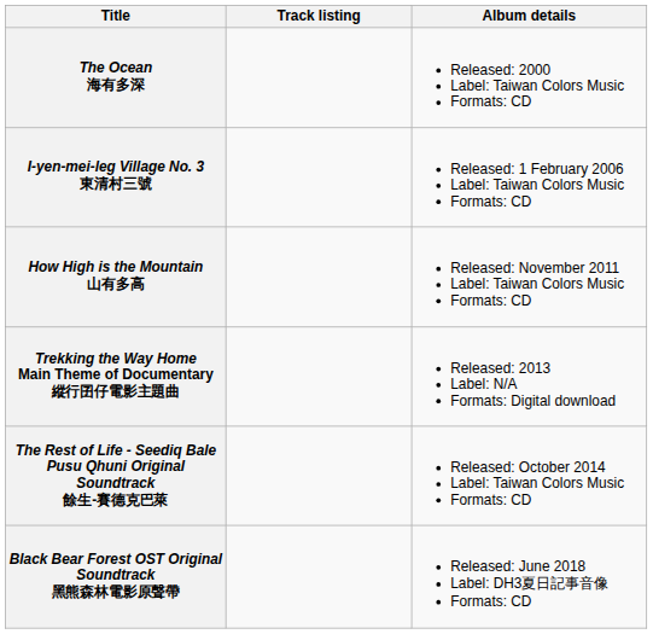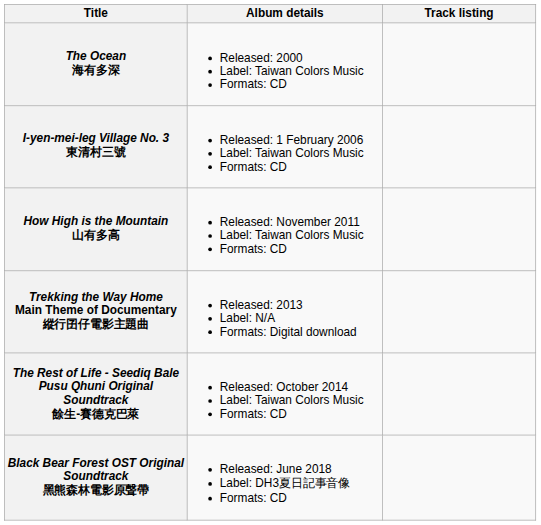 <table class="wikitable plainrowheaders" style="text-align:center;">
 <tr>
 <th style="width:15em;">Title</th>
+<th style="width:16em;">Album details</th>
 <th style="width:200px;">Track listing</th>
-<th style="width:16em;">Album details</th>
 </tr>
 <tr>
 <th scope="row"><em>The Ocean</em><br>海有多深</th>
+<td align="left"><br><ul><li>Released: 2000</li><li>Label: Taiwan Colors Music</li><li>Formats: CD</li></ul></td>
 <td align="center"></td>
-<td align="left"><br><ul><li>Released: 2000</li><li>Label: Taiwan Colors Music</li><li>Formats: CD</li></ul></td>
 </tr>
 <tr>
 <th scope="row"><em>I-yen-mei-leg Village No. 3</em> <br>東清村三號</th>
+<td align="left"><br><ul><li>Released: 1 February 2006</li><li>Label: Taiwan Colors Music</li><li>Formats: CD</li></ul></td>
 <td align="center"></td>
-<td align="left"><br><ul><li>Released: 1 February 2006</li><li>Label: Taiwan Colors Music</li><li>Formats: CD</li></ul></td>
 </tr>
 <tr>
 <th scope="row"><em>How High is the Mountain</em><br>山有多高</th>
+<td align="left"><br><ul><li>Released: November 2011</li><li>Label: Taiwan Colors Music</li><li>Formats: CD</li></ul></td>
 <td align="center"></td>
-<td align="left"><br><ul><li>Released: November 2011</li><li>Label: Taiwan Colors Music</li><li>Formats: CD</li></ul></td>
 </tr>
 <tr>
 <th scope="row"><em>Trekking the Way Home</em><br>Main Theme of Documentary<br>縱行囝仔電影主題曲</th>
+<td align="left"><br><ul><li>Released: 2013</li><li>Label: N/A</li><li>Formats: Digital download</li></ul></td>
 <td align="center"></td>
-<td align="left"><br><ul><li>Released: 2013</li><li>Label: N/A</li><li>Formats: Digital download</li></ul></td>
 </tr>
 <tr>
 <th scope="row"><em>The Rest of Life - Seediq Bale</em><br><em>Pusu Qhuni Original Soundtrack</em><br>餘生-賽德克巴萊</th>
+<td align="left"><br><ul><li>Released: October 2014</li><li>Label: Taiwan Colors Music</li><li>Formats: CD</li></ul></td>
 <td align="center"></td>
-<td align="left"><br><ul><li>Released: October 2014</li><li>Label: Taiwan Colors Music</li><li>Formats: CD</li></ul></td>
 </tr>
 <tr>
 <th scope="row"><em>Black Bear Forest OST Original Soundtrack</em><br>黑熊森林電影原聲帶</th>
+<td align="left"><br><ul><li>Released: June 2018</li><li>Label: DH3夏日記事音像</li><li>Formats: CD</li></ul></td>
 <td align="center"></td>
-<td align="left"><br><ul><li>Released: June 2018</li><li>Label: DH3夏日記事音像</li><li>Formats: CD</li></ul></td>
 </tr>
 </table>
